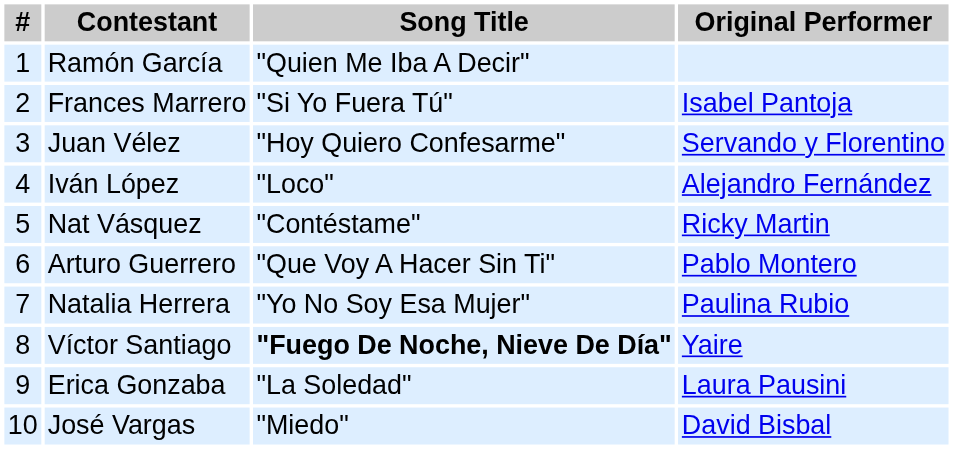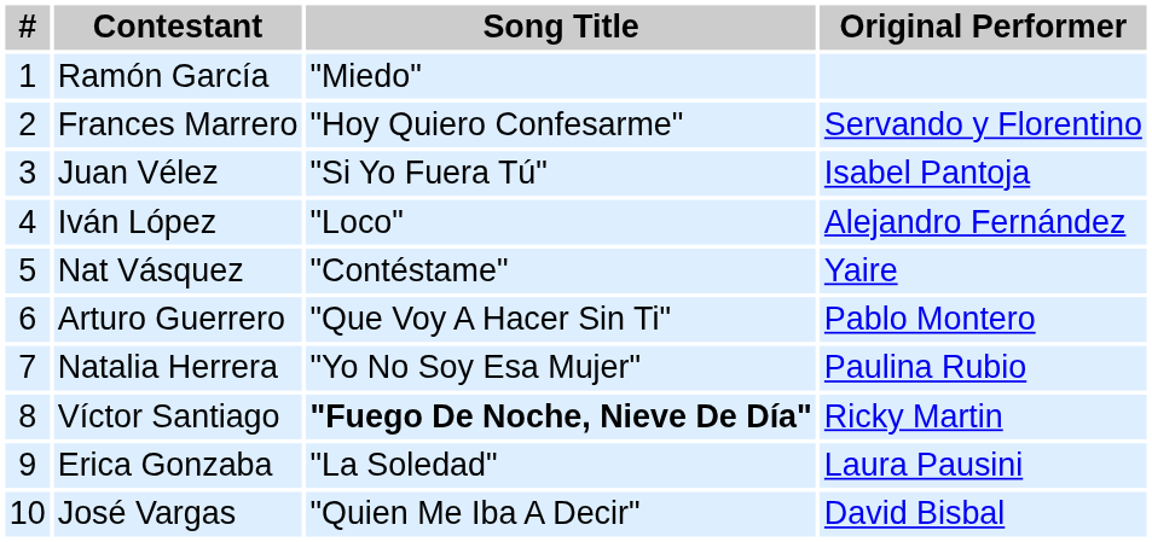 <table cellpadding=2 cellspacing=2>
 <tr bgcolor=#cccccc>
 <th>#</th>
 <th>Contestant</th>
 <th>Song Title</th>
 <th>Original Performer</th>
 </tr>
 <tr bgcolor=#DDEEFF>
 <td align=center>1</td>
 <td>Ramón García</td>
-<td>"Quien Me Iba A Decir"</td>
+<td>"Miedo"</td>
 <td></td>
 </tr>
 <tr bgcolor=#DDEEFF>
 <td align=center>2</td>
 <td>Frances Marrero</td>
-<td>"Si Yo Fuera Tú"</td>
-<td><a href='#'>Isabel Pantoja</a></td>
+<td>"Hoy Quiero Confesarme"</td>
+<td><a href='#'>Servando y Florentino</a></td>
 </tr>
 <tr bgcolor=#DDEEFF>
 <td align=center>3</td>
 <td>Juan Vélez</td>
-<td>"Hoy Quiero Confesarme"</td>
-<td><a href='#'>Servando y Florentino</a></td>
+<td>"Si Yo Fuera Tú"</td>
+<td><a href='#'>Isabel Pantoja</a></td>
 </tr>
 <tr bgcolor=#DDEEFF>
 <td align=center>4</td>
 <td>Iván López</td>
 <td>"Loco"</td>
 <td><a href='#'>Alejandro Fernández</a></td>
 </tr>
 <tr bgcolor=#DDEEFF>
 <td align=center>5</td>
 <td>Nat Vásquez</td>
 <td>"Contéstame"</td>
-<td><a href='#'>Ricky Martin</a></td>
+<td><a href='#'>Yaire</a></td>
 </tr>
 <tr bgcolor=#DDEEFF>
 <td align=center>6</td>
 <td>Arturo Guerrero</td>
 <td>"Que Voy A Hacer Sin Ti"</td>
 <td><a href='#'>Pablo Montero</a></td>
 </tr>
 <tr bgcolor=#DDEEFF>
 <td align=center>7</td>
 <td>Natalia Herrera</td>
 <td>"Yo No Soy Esa Mujer"</td>
 <td><a href='#'>Paulina Rubio</a></td>
 </tr>
 <tr bgcolor=#DDEEFF>
 <td align=center>8</td>
 <td>Víctor Santiago</td>
 <td><strong>"Fuego De Noche, Nieve De Día"</strong></td>
-<td><a href='#'>Yaire</a></td>
+<td><a href='#'>Ricky Martin</a></td>
 </tr>
 <tr bgcolor=#DDEEFF>
 <td align=center>9</td>
 <td>Erica Gonzaba</td>
 <td>"La Soledad"</td>
 <td><a href='#'>Laura Pausini</a></td>
 </tr>
 <tr bgcolor=#DDEEFF>
 <td align=center>10</td>
 <td>José Vargas</td>
-<td>"Miedo"</td>
+<td>"Quien Me Iba A Decir"</td>
 <td><a href='#'>David Bisbal</a></td>
 </tr>
 <tr bgcolor=#DDEEFF>
 </tr>
 </table>
